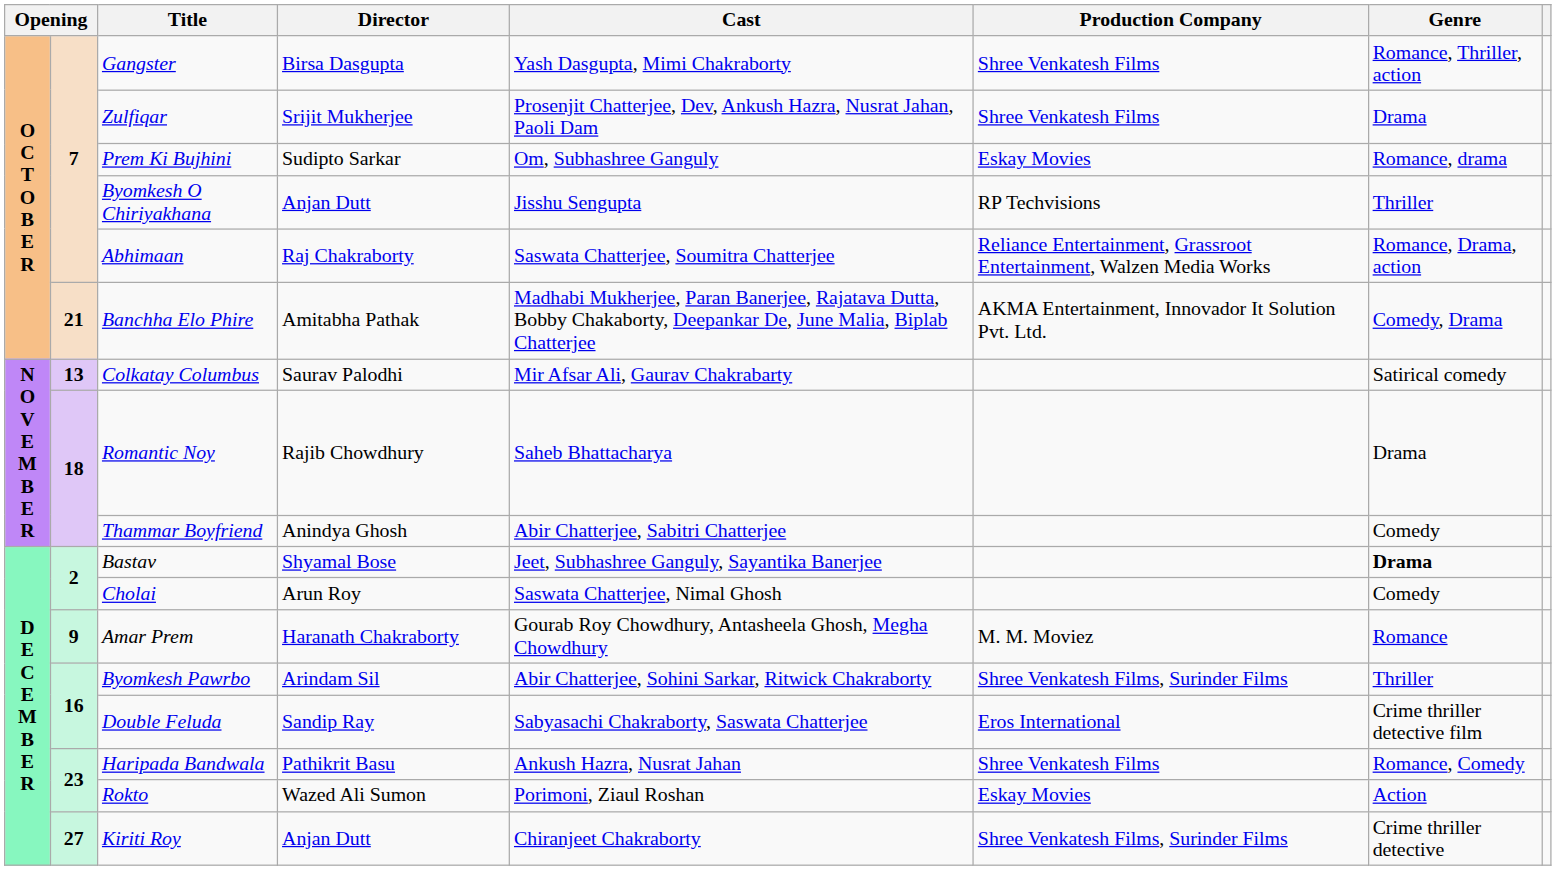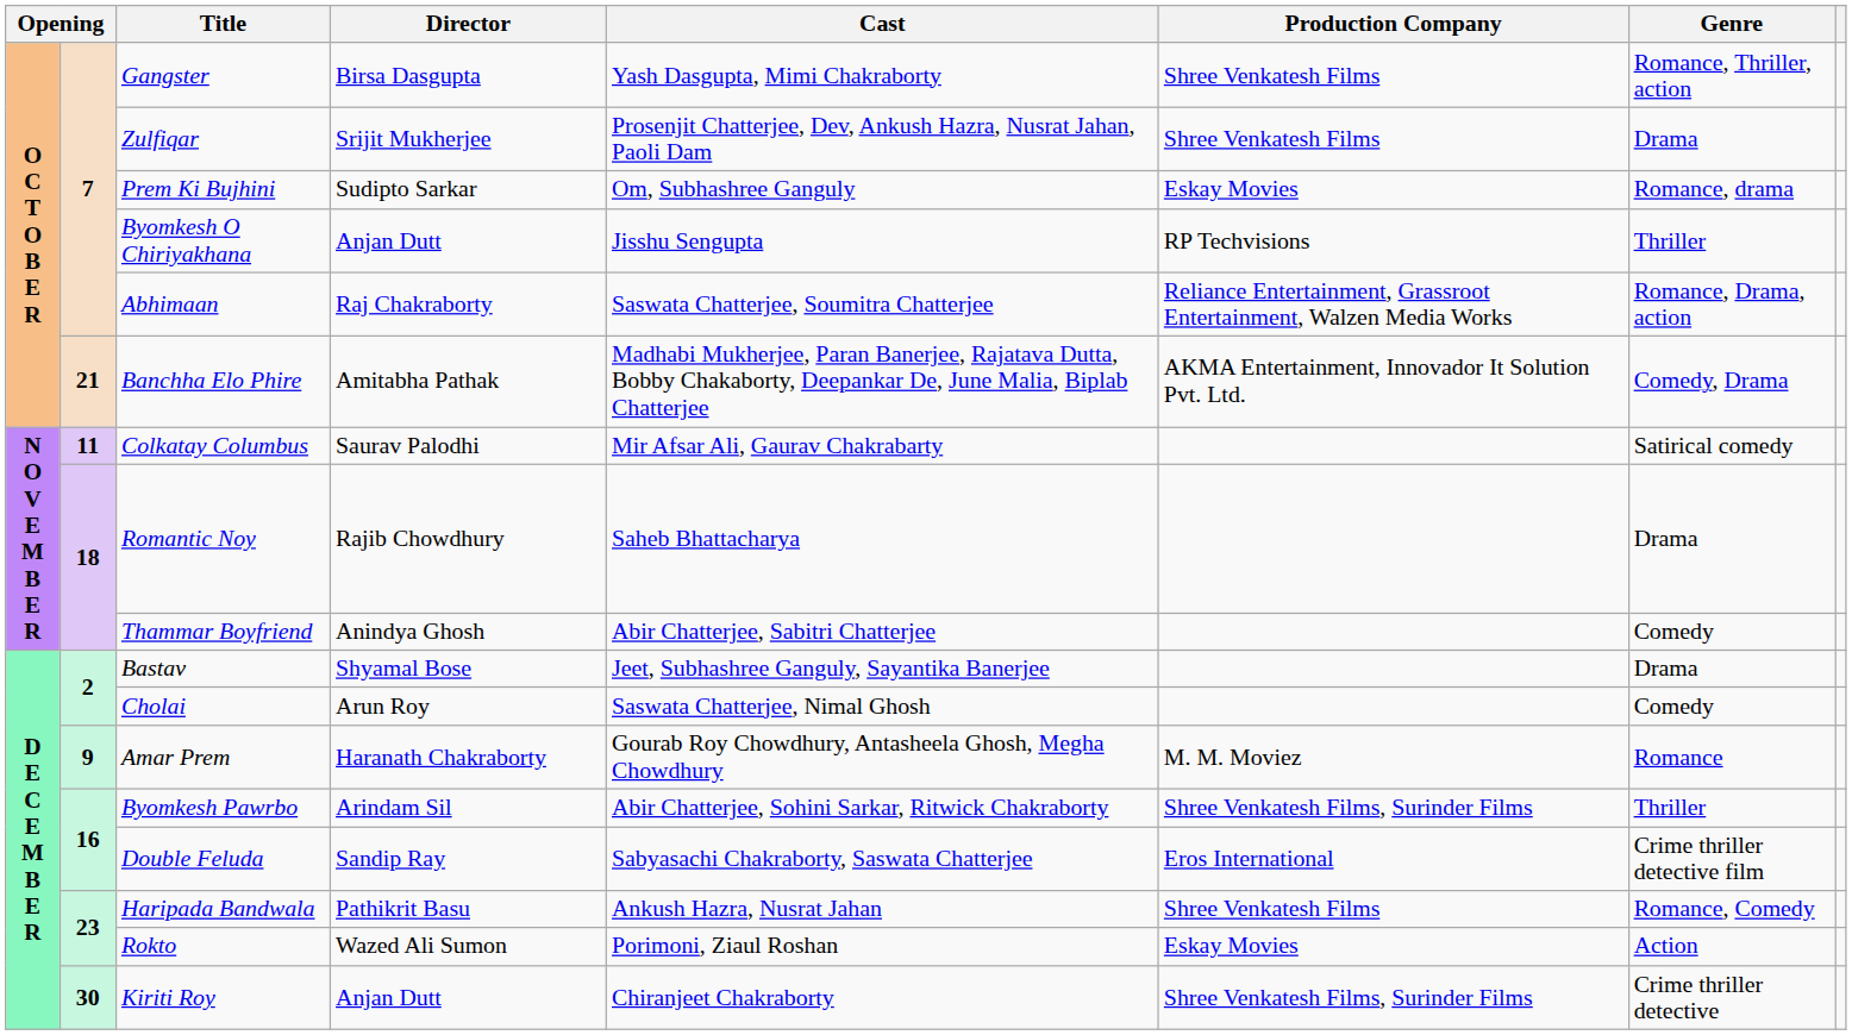 <table class="wikitable sortable">
 <tr>
 <th colspan="2" style="width:6%;">Opening</th>
 <th>Title</th>
 <th style="width:15%;">Director</th>
 <th style="width:30%;">Cast</th>
 <th>Production Company</th>
 <th>Genre</th>
 <th></th>
 </tr>
 <tr>
 <th rowspan="6" style="text-align:center; background:#f7bf87">O<br>C<br>T<br>O<br>B<br>E<br>R</th>
 <td rowspan="5" style="text-align:center; background:#f7dfc7"><strong>7</strong></td>
 <td><em><a href='#'>Gangster</a></em></td>
 <td><a href='#'>Birsa Dasgupta</a></td>
 <td><a href='#'>Yash Dasgupta</a>, <a href='#'>Mimi Chakraborty</a></td>
 <td><a href='#'>Shree Venkatesh Films</a></td>
 <td><a href='#'>Romance</a>, <a href='#'>Thriller</a>, <a href='#'>action</a></td>
 <td></td>
 </tr>
 <tr>
 <td><em><a href='#'>Zulfiqar</a></em></td>
 <td><a href='#'>Srijit Mukherjee</a></td>
 <td><a href='#'>Prosenjit Chatterjee</a>, <a href='#'>Dev</a>, <a href='#'>Ankush Hazra</a>, <a href='#'>Nusrat Jahan</a>, <a href='#'>Paoli Dam</a></td>
 <td><a href='#'>Shree Venkatesh Films</a></td>
 <td><a href='#'>Drama</a></td>
 <td></td>
 </tr>
 <tr>
 <td><em><a href='#'>Prem Ki Bujhini</a></em></td>
 <td>Sudipto Sarkar</td>
 <td><a href='#'>Om</a>, <a href='#'>Subhashree Ganguly</a></td>
 <td><a href='#'>Eskay Movies</a></td>
 <td><a href='#'>Romance</a>, <a href='#'>drama</a></td>
 <td></td>
 </tr>
 <tr>
 <td><em><a href='#'>Byomkesh O Chiriyakhana</a></em></td>
 <td><a href='#'>Anjan Dutt</a></td>
 <td><a href='#'>Jisshu Sengupta</a></td>
 <td>RP Techvisions</td>
 <td><a href='#'>Thriller</a></td>
 <td></td>
 </tr>
 <tr>
 <td><em><a href='#'>Abhimaan</a></em></td>
 <td><a href='#'>Raj Chakraborty</a></td>
 <td><a href='#'>Saswata Chatterjee</a>, <a href='#'>Soumitra Chatterjee</a></td>
 <td><a href='#'>Reliance Entertainment</a>, <a href='#'>Grassroot Entertainment</a>, Walzen Media Works</td>
 <td><a href='#'>Romance</a>, <a href='#'>Drama</a>, <a href='#'>action</a></td>
 <td></td>
 </tr>
 <tr>
 <td rowspan="1" style="text-align:center; background:#f7dfc7"><strong>21</strong></td>
 <td><em><a href='#'>Banchha Elo Phire</a></em></td>
 <td>Amitabha Pathak</td>
 <td><a href='#'>Madhabi Mukherjee</a>, <a href='#'>Paran Banerjee</a>, <a href='#'>Rajatava Dutta</a>, Bobby Chakaborty, <a href='#'>Deepankar De</a>, <a href='#'>June Malia</a>, <a href='#'>Biplab Chatterjee</a></td>
 <td>AKMA Entertainment, Innovador It Solution Pvt. Ltd.</td>
 <td><a href='#'>Comedy</a>, <a href='#'>Drama</a></td>
 <td></td>
 </tr>
 <tr>
 <th rowspan="3" style="text-align:center; background:#bf87f7">N<br>O<br>V<br>E<br>M<br>B<br>E<br>R</th>
-<td rowspan="1" style="text-align:center; background:#dfc7f7"><strong>13</strong></td>
+<td rowspan="1" style="text-align:center; background:#dfc7f7"><strong>11</strong></td>
 <td><em><a href='#'>Colkatay Columbus</a></em></td>
 <td>Saurav Palodhi</td>
 <td><a href='#'>Mir Afsar Ali</a>, <a href='#'>Gaurav Chakrabarty</a></td>
 <td></td>
 <td>Satirical comedy</td>
 <td></td>
 </tr>
 <tr>
 <td rowspan="2" style="text-align:center; background:#dfc7f7"><strong>18</strong></td>
 <td><em><a href='#'>Romantic Noy</a></em></td>
 <td>Rajib Chowdhury</td>
 <td><a href='#'>Saheb Bhattacharya</a></td>
 <td></td>
 <td>Drama</td>
 <td></td>
 </tr>
 <tr>
 <td><em><a href='#'>Thammar Boyfriend</a></em></td>
 <td>Anindya Ghosh</td>
 <td><a href='#'>Abir Chatterjee</a>, <a href='#'>Sabitri Chatterjee</a></td>
 <td></td>
 <td>Comedy</td>
 <td></td>
 </tr>
 <tr>
 <th rowspan="8" style="text-align:center; background:#87f7bf">D<br>E<br>C<br>E<br>M<br>B<br>E<br>R</th>
 <td rowspan="2" style="text-align:center; background:#c7f7df"><strong>2</strong></td>
 <td><em>Bastav</em></td>
 <td><a href='#'>Shyamal Bose</a></td>
 <td><a href='#'>Jeet</a>, <a href='#'>Subhashree Ganguly</a>, <a href='#'>Sayantika Banerjee</a></td>
 <td></td>
-<td><strong>Drama</strong></td>
+<td>Drama</td>
 <td></td>
 </tr>
 <tr>
 <td><em><a href='#'>Cholai</a></em></td>
 <td>Arun Roy</td>
 <td><a href='#'>Saswata Chatterjee</a>, Nimal Ghosh</td>
 <td></td>
 <td>Comedy</td>
 <td></td>
 </tr>
 <tr>
 <td rowspan="1" style="text-align:center; background:#c7f7df"><strong>9</strong></td>
 <td><em>Amar Prem</em></td>
 <td><a href='#'>Haranath Chakraborty</a></td>
 <td>Gourab Roy Chowdhury, Antasheela Ghosh, <a href='#'>Megha Chowdhury</a></td>
 <td>M. M. Moviez</td>
 <td><a href='#'>Romance</a></td>
 <td></td>
 </tr>
 <tr>
 <td rowspan="2" style="text-align:center; background:#c7f7df"><strong>16</strong></td>
 <td><em><a href='#'>Byomkesh Pawrbo</a></em></td>
 <td><a href='#'>Arindam Sil</a></td>
 <td><a href='#'>Abir Chatterjee</a>, <a href='#'>Sohini Sarkar</a>, <a href='#'>Ritwick Chakraborty</a></td>
 <td><a href='#'>Shree Venkatesh Films</a>, <a href='#'>Surinder Films</a></td>
 <td><a href='#'>Thriller</a></td>
 <td></td>
 </tr>
 <tr>
 <td><em><a href='#'>Double Feluda</a></em></td>
 <td><a href='#'>Sandip Ray</a></td>
 <td><a href='#'>Sabyasachi Chakraborty</a>, <a href='#'>Saswata Chatterjee</a></td>
 <td><a href='#'>Eros International</a></td>
 <td>Crime thriller detective film</td>
 <td></td>
 </tr>
 <tr>
 <td rowspan="2" style="text-align:center; background:#c7f7df"><strong>23</strong></td>
 <td><em><a href='#'>Haripada Bandwala</a></em></td>
 <td><a href='#'>Pathikrit Basu</a></td>
 <td><a href='#'>Ankush Hazra</a>, <a href='#'>Nusrat Jahan</a></td>
 <td><a href='#'>Shree Venkatesh Films</a></td>
 <td><a href='#'>Romance</a>, <a href='#'>Comedy</a></td>
 <td></td>
 </tr>
 <tr>
 <td><em><a href='#'>Rokto</a></em></td>
 <td>Wazed Ali Sumon</td>
 <td><a href='#'>Porimoni</a>, Ziaul Roshan</td>
 <td><a href='#'>Eskay Movies</a></td>
 <td><a href='#'>Action</a></td>
 <td></td>
 </tr>
 <tr>
-<td rowspan="1" style="text-align:center; background:#c7f7df"><strong>27</strong></td>
+<td rowspan="1" style="text-align:center; background:#c7f7df"><strong>30</strong></td>
 <td><em><a href='#'>Kiriti Roy</a></em></td>
 <td><a href='#'>Anjan Dutt</a></td>
 <td><a href='#'>Chiranjeet Chakraborty</a></td>
 <td><a href='#'>Shree Venkatesh Films</a>, <a href='#'>Surinder Films</a></td>
 <td>Crime thriller detective</td>
 <td></td>
 </tr>
 </table>
